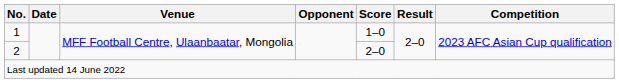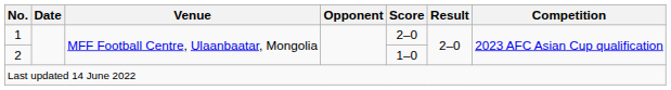 <table class="wikitable" style="font-size:95%">
 <tr>
 <th>No.</th>
 <th>Date</th>
 <th>Venue</th>
 <th>Opponent</th>
 <th>Score</th>
 <th>Result</th>
 <th>Competition</th>
 </tr>
 <tr>
 <td align="center">1</td>
 <td rowspan="2"></td>
 <td rowspan="2"><a href='#'>MFF Football Centre</a>, <a href='#'>Ulaanbaatar</a>, Mongolia</td>
 <td rowspan="2"></td>
-<td align="center">1–0</td>
+<td align="center">2–0</td>
 <td align="center" rowspan="2">2–0</td>
 <td rowspan="2"><a href='#'>2023 AFC Asian Cup qualification</a></td>
 </tr>
 <tr>
 <td align="center">2</td>
-<td align="center">2–0</td>
+<td align="center">1–0</td>
 </tr>
 <tr>
 <td colspan="7"><small>Last updated 14 June 2022</small></td>
 </tr>
 </table>
